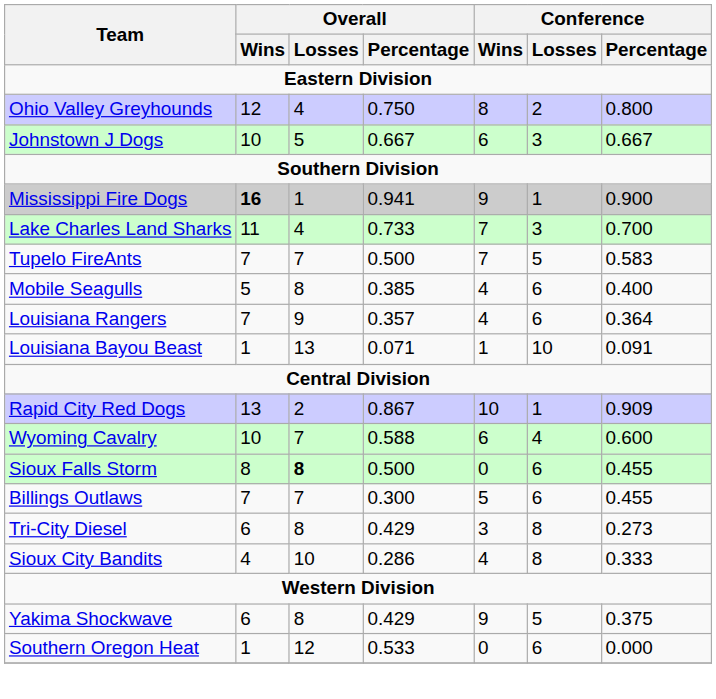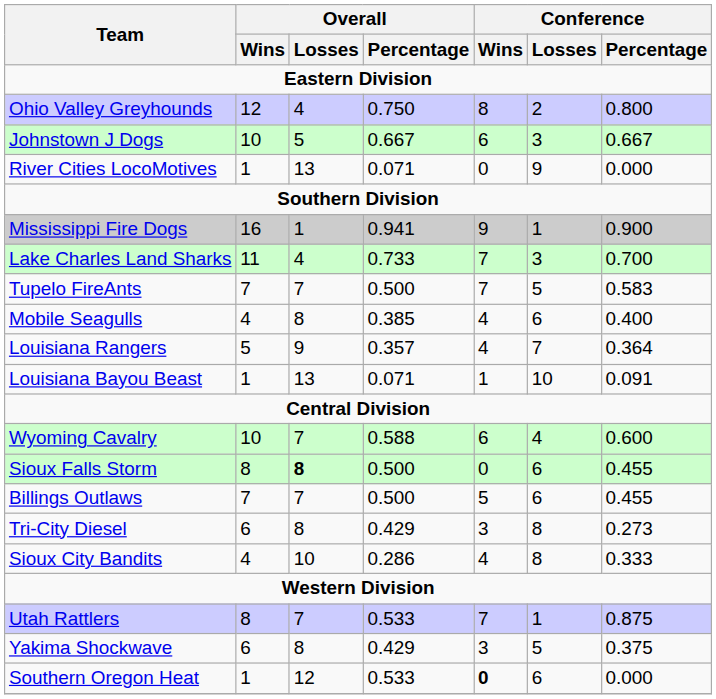 <table class="wikitable">
 <tr>
 <th rowspan="2" align="center">Team</th>
 <th colspan="3" align="center">Overall</th>
 <th colspan="3" align="center">Conference</th>
 </tr>
 <tr>
 <th>Wins</th>
 <th>Losses</th>
 <th>Percentage</th>
 <th>Wins</th>
 <th>Losses</th>
 <th>Percentage</th>
 </tr>
 <tr>
 <td colspan="7" align="center"><strong>Eastern Division</strong></td>
 </tr>
 <tr bgcolor=#ccccff>
 <td><a href='#'>Ohio Valley Greyhounds</a></td>
 <td>12</td>
 <td>4</td>
 <td>0.750</td>
 <td>8</td>
 <td>2</td>
 <td>0.800</td>
 </tr>
 <tr bgcolor=#ccffcc>
 <td><a href='#'>Johnstown J Dogs</a></td>
 <td>10</td>
 <td>5</td>
 <td>0.667</td>
 <td>6</td>
 <td>3</td>
 <td>0.667</td>
 </tr>
 <tr>
+<td><a href='#'>River Cities LocoMotives</a></td>
+<td>1</td>
+<td>13</td>
+<td>0.071</td>
+<td>0</td>
+<td>9</td>
+<td>0.000</td>
+</tr>
+<tr>
 <td colspan="7" align="center"><strong>Southern Division</strong></td>
 </tr>
 <tr bgcolor=#cccccc>
 <td><a href='#'>Mississippi Fire Dogs</a></td>
-<td><strong>16</strong></td>
+<td>16</td>
 <td>1</td>
 <td>0.941</td>
 <td>9</td>
 <td>1</td>
 <td>0.900</td>
 </tr>
 <tr bgcolor=#ccffcc>
 <td><a href='#'>Lake Charles Land Sharks</a></td>
 <td>11</td>
 <td>4</td>
 <td>0.733</td>
 <td>7</td>
 <td>3</td>
 <td>0.700</td>
 </tr>
 <tr>
 <td><a href='#'>Tupelo FireAnts</a></td>
 <td>7</td>
 <td>7</td>
 <td>0.500</td>
 <td>7</td>
 <td>5</td>
 <td>0.583</td>
 </tr>
 <tr>
 <td><a href='#'>Mobile Seagulls</a></td>
-<td>5</td>
+<td>4</td>
 <td>8</td>
 <td>0.385</td>
 <td>4</td>
 <td>6</td>
 <td>0.400</td>
 </tr>
 <tr>
 <td><a href='#'>Louisiana Rangers</a></td>
-<td>7</td>
+<td>5</td>
 <td>9</td>
 <td>0.357</td>
 <td>4</td>
-<td>6</td>
+<td>7</td>
 <td>0.364</td>
 </tr>
 <tr>
 <td><a href='#'>Louisiana Bayou Beast</a></td>
 <td>1</td>
 <td>13</td>
 <td>0.071</td>
 <td>1</td>
 <td>10</td>
 <td>0.091</td>
 </tr>
 <tr>
 <td colspan="7" align="center"><strong>Central Division</strong></td>
-</tr>
-<tr bgcolor=#ccccff>
-<td><a href='#'>Rapid City Red Dogs</a></td>
-<td>13</td>
-<td>2</td>
-<td>0.867</td>
-<td>10</td>
-<td>1</td>
-<td>0.909</td>
 </tr>
 <tr bgcolor=#ccffcc>
 <td><a href='#'>Wyoming Cavalry</a></td>
 <td>10</td>
 <td>7</td>
 <td>0.588</td>
 <td>6</td>
 <td>4</td>
 <td>0.600</td>
 </tr>
 <tr bgcolor=#ccffcc>
 <td><a href='#'>Sioux Falls Storm</a></td>
 <td>8</td>
 <td><strong>8</strong></td>
 <td>0.500</td>
 <td>0</td>
 <td>6</td>
 <td>0.455</td>
 </tr>
 <tr>
 <td><a href='#'>Billings Outlaws</a></td>
 <td>7</td>
 <td>7</td>
-<td>0.300</td>
+<td>0.500</td>
 <td>5</td>
 <td>6</td>
 <td>0.455</td>
 </tr>
 <tr>
 <td><a href='#'>Tri-City Diesel</a></td>
 <td>6</td>
 <td>8</td>
 <td>0.429</td>
 <td>3</td>
 <td>8</td>
 <td>0.273</td>
 </tr>
 <tr>
 <td><a href='#'>Sioux City Bandits</a></td>
 <td>4</td>
 <td>10</td>
 <td>0.286</td>
 <td>4</td>
 <td>8</td>
 <td>0.333</td>
 </tr>
 <tr>
 <td colspan="7" align="center"><strong>Western Division</strong></td>
 </tr>
+<tr bgcolor=#ccccff>
+<td><a href='#'>Utah Rattlers</a></td>
+<td>8</td>
+<td>7</td>
+<td>0.533</td>
+<td>7</td>
+<td>1</td>
+<td>0.875</td>
+</tr>
 <tr>
 <td><a href='#'>Yakima Shockwave</a></td>
 <td>6</td>
 <td>8</td>
 <td>0.429</td>
-<td>9</td>
+<td>3</td>
 <td>5</td>
 <td>0.375</td>
 </tr>
 <tr>
 <td><a href='#'>Southern Oregon Heat</a></td>
 <td>1</td>
 <td>12</td>
 <td>0.533</td>
-<td>0</td>
+<td><strong>0</strong></td>
 <td>6</td>
 <td>0.000</td>
 </tr>
 <tr>
 </tr>
 </table>
